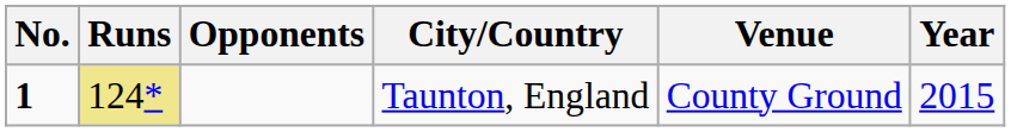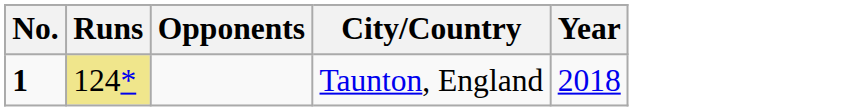 <table class="wikitable">
 <tr>
 <th>No.</th>
 <th>Runs</th>
 <th>Opponents</th>
 <th>City/Country</th>
-<th>Venue</th>
 <th>Year</th>
 </tr>
 <tr>
 <td><strong>1</strong></td>
 <td style="background: khaki;">124<a href='#'>*</a></td>
 <td></td>
 <td><a href='#'>Taunton</a>, England</td>
-<td><a href='#'>County Ground</a></td>
-<td><a href='#'>2015</a></td>
+<td><a href='#'>2018</a></td>
 </tr>
 </table>
